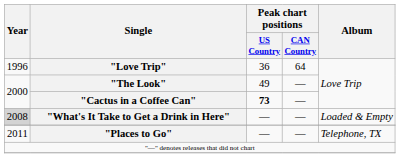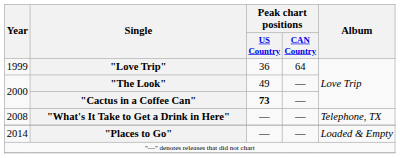 <table class="wikitable plainrowheaders" style="text-align:center;">
 <tr>
 <th rowspan="2">Year</th>
 <th rowspan="2" style="width:20em;">Single</th>
 <th colspan="2">Peak chart<br>positions</th>
 <th rowspan="2">Album</th>
 </tr>
 <tr style="font-size:smaller;">
 <th width="45"><a href='#'>US Country</a></th>
 <th width="45"><a href='#'>CAN Country</a></th>
 </tr>
 <tr>
-<td>1996</td>
+<td>1999</td>
 <th scope="row">"Love Trip"</th>
 <td>36</td>
 <td>64</td>
 <td align="left" rowspan="3"><em>Love Trip</em></td>
 </tr>
 <tr>
 <td rowspan="2">2000</td>
 <th scope="row">"The Look"</th>
 <td>49</td>
 <td>—</td>
 </tr>
 <tr>
 <th scope="row">"Cactus in a Coffee Can"</th>
 <td><strong>73</strong></td>
 <td>—</td>
 </tr>
 <tr>
-<td style="background: lightgrey;">2008</td>
+<td>2008</td>
 <th scope="row">"What's It Take to Get a Drink in Here"</th>
 <td>—</td>
 <td>—</td>
-<td align="left"><em>Loaded & Empty</em></td>
+<td align="left"><em>Telephone, TX</em></td>
 </tr>
 <tr>
 </tr>
 <tr>
-<td>2011</td>
+<td>2014</td>
 <th scope="row">"Places to Go"</th>
 <td>—</td>
 <td>—</td>
-<td align="left"><em>Telephone, TX</em></td>
+<td align="left"><em>Loaded & Empty</em></td>
 </tr>
 <tr>
 <td colspan="5" style="font-size:8pt">"—" denotes releases that did not chart</td>
 </tr>
 <tr>
 </tr>
 </table>
